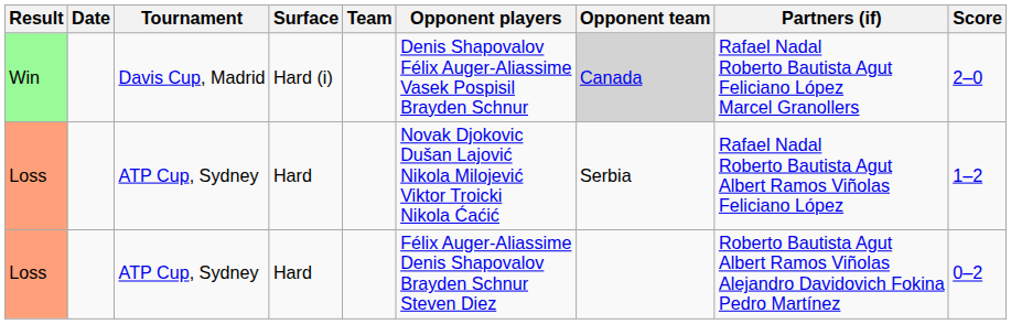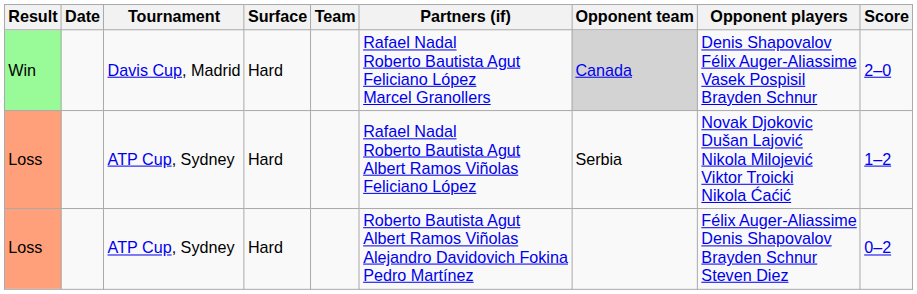 <table class="sortable wikitable">
 <tr>
 <th>Result</th>
 <th>Date</th>
 <th>Tournament</th>
 <th>Surface</th>
 <th>Team</th>
+<th>Partners (if)</th>
+<th>Opponent team</th>
 <th>Opponent players</th>
-<th>Opponent team</th>
-<th>Partners (if)</th>
 <th class="unsortable">Score</th>
 </tr>
 <tr>
 <td bgcolor=98FB98>Win</td>
 <td><a href='#'></a></td>
 <td><a href='#'>Davis Cup</a>, Madrid</td>
-<td>Hard (i)</td>
+<td>Hard</td>
 <td></td>
+<td><a href='#'>Rafael Nadal</a>  <br> <a href='#'>Roberto Bautista Agut</a> <br> <a href='#'>Feliciano López</a> <br> <a href='#'>Marcel Granollers</a></td>
+<td style="background: lightgrey;"> <a href='#'>Canada</a></td>
 <td><a href='#'>Denis Shapovalov</a> <br> <a href='#'>Félix Auger-Aliassime</a> <br> <a href='#'>Vasek Pospisil</a><br> <a href='#'>Brayden Schnur</a></td>
-<td style="background: lightgrey;"> <a href='#'>Canada</a></td>
-<td><a href='#'>Rafael Nadal</a>  <br> <a href='#'>Roberto Bautista Agut</a> <br> <a href='#'>Feliciano López</a> <br> <a href='#'>Marcel Granollers</a></td>
 <td><a href='#'>2–0</a></td>
 </tr>
 <tr>
 <td bgcolor=FFA07A>Loss</td>
 <td><a href='#'></a></td>
 <td><a href='#'>ATP Cup</a>, Sydney</td>
 <td>Hard</td>
 <td></td>
+<td><a href='#'>Rafael Nadal</a><br><a href='#'>Roberto Bautista Agut</a><br><a href='#'>Albert Ramos Viñolas</a><br> <a href='#'>Feliciano López</a></td>
+<td> Serbia</td>
 <td><a href='#'>Novak Djokovic</a><br><a href='#'>Dušan Lajović</a><br><a href='#'>Nikola Milojević</a><br><a href='#'>Viktor Troicki</a><br><a href='#'>Nikola Ćaćić</a></td>
-<td> Serbia</td>
-<td><a href='#'>Rafael Nadal</a><br><a href='#'>Roberto Bautista Agut</a><br><a href='#'>Albert Ramos Viñolas</a><br> <a href='#'>Feliciano López</a></td>
 <td><a href='#'>1–2</a></td>
 </tr>
 <tr>
 <td bgcolor=FFA07A>Loss</td>
 <td><a href='#'></a></td>
 <td><a href='#'>ATP Cup</a>, Sydney</td>
 <td>Hard</td>
 <td></td>
+<td><a href='#'>Roberto Bautista Agut</a><br><a href='#'>Albert Ramos Viñolas</a><br> <a href='#'>Alejandro Davidovich Fokina</a> <br><a href='#'>Pedro Martínez</a></td>
+<td></td>
 <td><a href='#'>Félix Auger-Aliassime</a> <br>  <a href='#'>Denis Shapovalov</a> <br> <a href='#'>Brayden Schnur</a> <br> <a href='#'>Steven Diez</a></td>
-<td></td>
-<td><a href='#'>Roberto Bautista Agut</a><br><a href='#'>Albert Ramos Viñolas</a><br> <a href='#'>Alejandro Davidovich Fokina</a> <br><a href='#'>Pedro Martínez</a></td>
 <td><a href='#'>0–2</a></td>
 </tr>
 </table>
